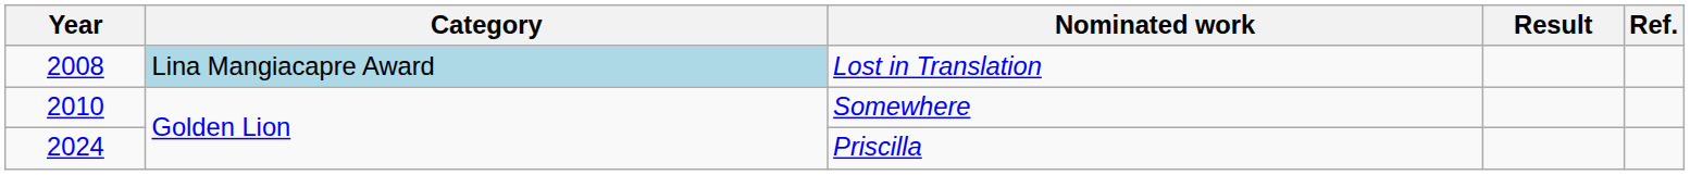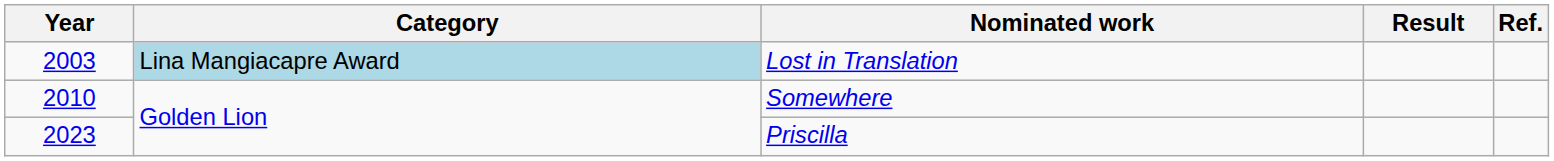 <table class=wikitable>
 <tr>
 <th scope="col" style="width:5em;">Year</th>
 <th scope="col" style="width:26em;">Category</th>
 <th scope="col" style="width:25em;">Nominated work</th>
 <th scope="col" style="width:5em;">Result</th>
 <th>Ref.</th>
 </tr>
 <tr>
-<td style="text-align:center;"><a href='#'>2008</a></td>
+<td style="text-align:center;"><a href='#'>2003</a></td>
 <td style="background: lightblue;">Lina Mangiacapre Award</td>
 <td><em><a href='#'>Lost in Translation</a></em></td>
 <td></td>
 <td></td>
 </tr>
 <tr>
 <td style="text-align:center;"><a href='#'>2010</a></td>
 <td rowspan=2><a href='#'>Golden Lion</a></td>
 <td><em><a href='#'>Somewhere</a></em></td>
 <td></td>
 <td></td>
 </tr>
 <tr>
-<td style="text-align:center;"><a href='#'>2024</a></td>
+<td style="text-align:center;"><a href='#'>2023</a></td>
 <td><em><a href='#'>Priscilla</a></em></td>
 <td></td>
 <td></td>
 </tr>
 </table>
